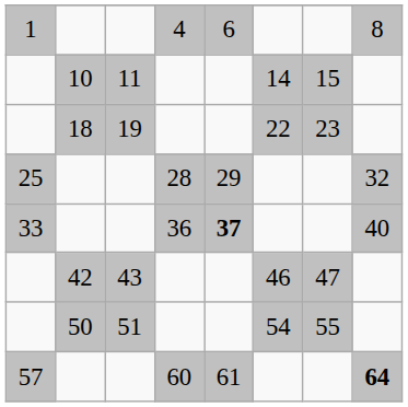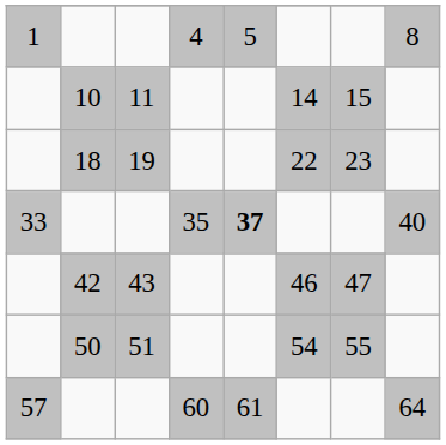 <table class="wikitable" style="margin-left:auto;margin-right:auto;text-align:center;width:16em;height:16em;table-layout:fixed;">
 <tr>
 </tr>
 <tr>
 <td style="background-color: silver;">1</td>
 <td></td>
 <td></td>
 <td style="background-color: silver;">4</td>
-<td style="background-color: silver;">6</td>
+<td style="background-color: silver;">5</td>
 <td></td>
 <td></td>
 <td style="background-color: silver;">8</td>
 </tr>
 <tr>
 <td></td>
 <td style="background-color: silver;">10</td>
 <td style="background-color: silver;">11</td>
 <td></td>
 <td></td>
 <td style="background-color: silver;">14</td>
 <td style="background-color: silver;">15</td>
 <td></td>
 </tr>
 <tr>
 <td></td>
 <td style="background-color: silver;">18</td>
 <td style="background-color: silver;">19</td>
 <td></td>
 <td></td>
 <td style="background-color: silver;">22</td>
 <td style="background-color: silver;">23</td>
 <td></td>
 </tr>
 <tr>
-<td style="background-color: silver;">25</td>
-<td></td>
-<td></td>
-<td style="background-color: silver;">28</td>
-<td style="background-color: silver;">29</td>
-<td></td>
-<td></td>
-<td style="background-color: silver;">32</td>
-</tr>
-<tr>
 <td style="background-color: silver;">33</td>
 <td></td>
 <td></td>
-<td style="background-color: silver;">36</td>
+<td style="background-color: silver;">35</td>
 <td style="background-color: silver;"><strong>37</strong></td>
 <td></td>
 <td></td>
 <td style="background-color: silver;">40</td>
 </tr>
 <tr>
 <td></td>
 <td style="background-color: silver;">42</td>
 <td style="background-color: silver;">43</td>
 <td></td>
 <td></td>
 <td style="background-color: silver;">46</td>
 <td style="background-color: silver;">47</td>
 <td></td>
 </tr>
 <tr>
 <td></td>
 <td style="background-color: silver;">50</td>
 <td style="background-color: silver;">51</td>
 <td></td>
 <td></td>
 <td style="background-color: silver;">54</td>
 <td style="background-color: silver;">55</td>
 <td></td>
 </tr>
 <tr>
 <td style="background-color: silver;">57</td>
 <td></td>
 <td></td>
 <td style="background-color: silver;">60</td>
 <td style="background-color: silver;">61</td>
 <td></td>
 <td></td>
-<td style="background-color: silver;"><strong>64</strong></td>
+<td style="background-color: silver;">64</td>
 </tr>
 </table>
